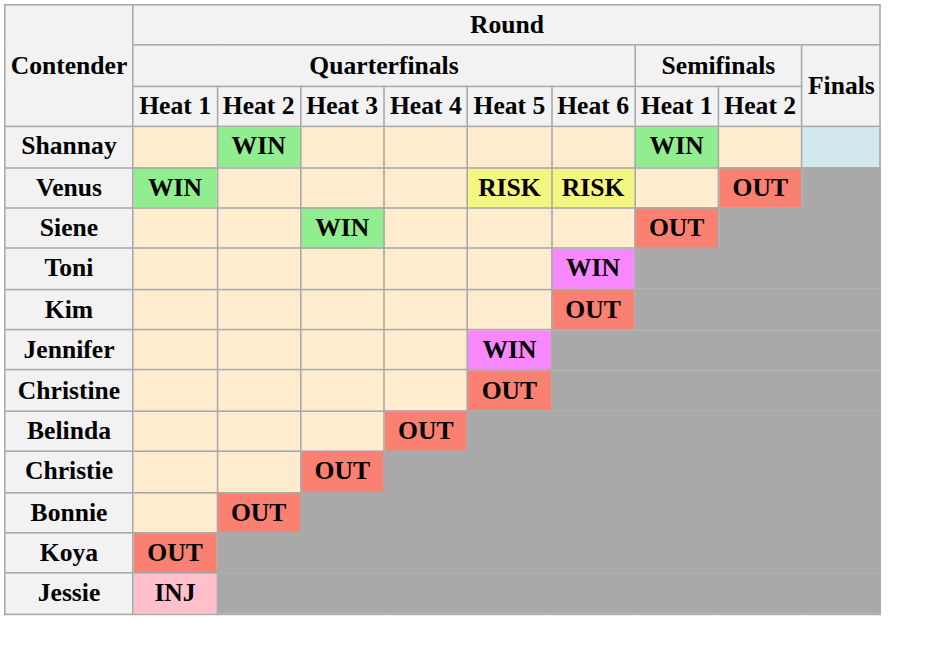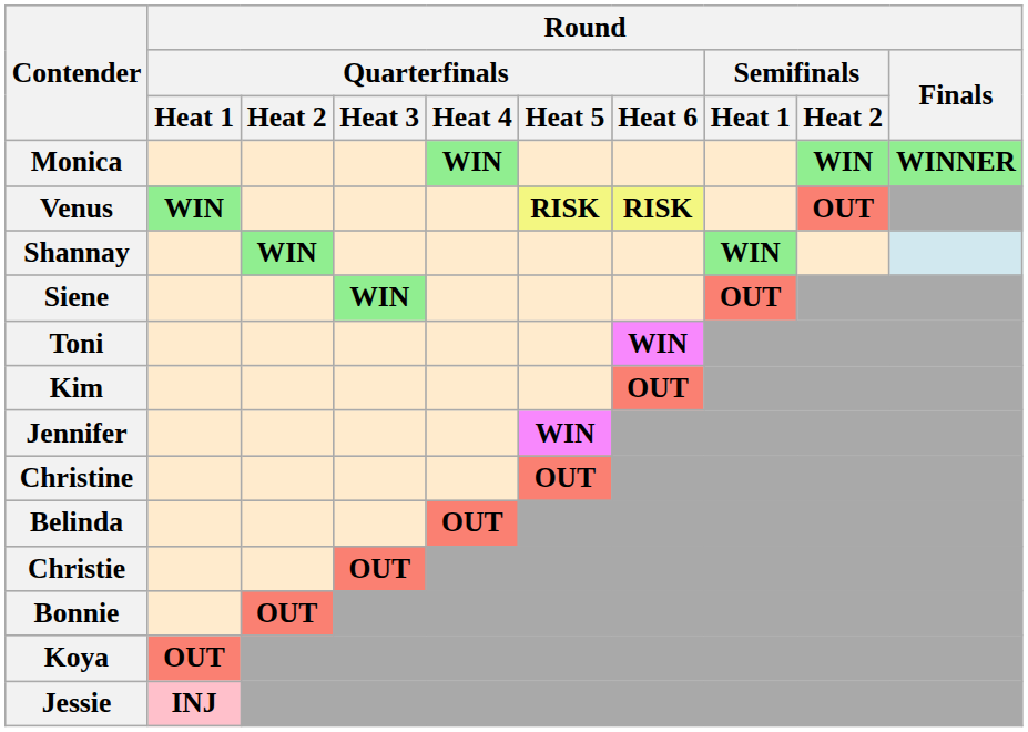 <table class="wikitable" style="text-align:center; ">
 <tr>
 <th rowspan=3>Contender</th>
 <th colspan=9>Round</th>
 </tr>
 <tr>
 <th colspan=6>Quarterfinals</th>
 <th colspan=2>Semifinals</th>
 <th rowspan=2>Finals</th>
 </tr>
 <tr>
 <th>Heat 1</th>
 <th>Heat 2</th>
 <th>Heat 3</th>
 <th>Heat 4</th>
 <th>Heat 5</th>
 <th>Heat 6</th>
 <th>Heat 1</th>
 <th>Heat 2</th>
 </tr>
 <tr>
-<th>Shannay</th>
+<th>Monica</th>
+<td bgcolor="#FFEBCD"></td>
+<td bgcolor="#FFEBCD"></td>
 <td bgcolor="#FFEBCD"></td>
 <td bgcolor="lightgreen"><strong>WIN</strong></td>
 <td bgcolor="#FFEBCD"></td>
 <td bgcolor="#FFEBCD"></td>
 <td bgcolor="#FFEBCD"></td>
-<td bgcolor="#FFEBCD"></td>
 <td bgcolor="lightgreen"><strong>WIN</strong></td>
-<td bgcolor="#FFEBCD"></td>
-<td style="background:#D1E8EF"><strong></strong></td>
+<td bgcolor="lightgreen"><strong>WINNER</strong></td>
 </tr>
 <tr>
 <th>Venus</th>
 <td bgcolor="lightgreen"><strong>WIN</strong></td>
 <td bgcolor="#FFEBCD"></td>
 <td bgcolor="#FFEBCD"></td>
 <td bgcolor="#FFEBCD"></td>
 <td bgcolor="#F3F781"><strong>RISK</strong></td>
 <td bgcolor="#F3F781"><strong>RISK</strong></td>
 <td bgcolor="#FFEBCD"></td>
 <td bgcolor=salmon><strong>OUT</strong></td>
 <td colspan="1" bgcolor="darkgrey"></td>
+</tr>
+<tr>
+<th>Shannay</th>
+<td bgcolor="#FFEBCD"></td>
+<td bgcolor="lightgreen"><strong>WIN</strong></td>
+<td bgcolor="#FFEBCD"></td>
+<td bgcolor="#FFEBCD"></td>
+<td bgcolor="#FFEBCD"></td>
+<td bgcolor="#FFEBCD"></td>
+<td bgcolor="lightgreen"><strong>WIN</strong></td>
+<td bgcolor="#FFEBCD"></td>
+<td style="background:#D1E8EF"><strong></strong></td>
 </tr>
 <tr>
 <th>Siene</th>
 <td bgcolor="#FFEBCD"></td>
 <td bgcolor="#FFEBCD"></td>
 <td bgcolor="lightgreen"><strong>WIN</strong></td>
 <td bgcolor="#FFEBCD"></td>
 <td bgcolor="#FFEBCD"></td>
 <td bgcolor="#FFEBCD"></td>
 <td bgcolor=salmon><strong>OUT</strong></td>
 <td colspan="2" bgcolor="darkgrey"></td>
 </tr>
 <tr>
 <th>Toni</th>
 <td bgcolor="#FFEBCD"></td>
 <td bgcolor="#FFEBCD"></td>
 <td bgcolor="#FFEBCD"></td>
 <td bgcolor="#FFEBCD"></td>
 <td bgcolor="#FFEBCD"></td>
 <td bgcolor="#F888FD"><strong>WIN</strong></td>
 <td colspan="3" bgcolor="darkgrey"></td>
 </tr>
 <tr>
 <th>Kim</th>
 <td bgcolor="#FFEBCD"></td>
 <td bgcolor="#FFEBCD"></td>
 <td bgcolor="#FFEBCD"></td>
 <td bgcolor="#FFEBCD"></td>
 <td bgcolor="#FFEBCD"></td>
 <td bgcolor=salmon><strong>OUT</strong></td>
 <td colspan="3" bgcolor="darkgrey"></td>
 </tr>
 <tr>
 <th>Jennifer</th>
 <td bgcolor="#FFEBCD"></td>
 <td bgcolor="#FFEBCD"></td>
 <td bgcolor="#FFEBCD"></td>
 <td bgcolor="#FFEBCD"></td>
 <td bgcolor="#F888FD"><strong>WIN</strong></td>
 <td colspan="4" bgcolor="darkgrey"></td>
 </tr>
 <tr>
 <th>Christine</th>
 <td bgcolor="#FFEBCD"></td>
 <td bgcolor="#FFEBCD"></td>
 <td bgcolor="#FFEBCD"></td>
 <td bgcolor="#FFEBCD"></td>
 <td bgcolor=salmon><strong>OUT</strong></td>
 <td colspan="4" bgcolor="darkgrey"></td>
 </tr>
 <tr>
 <th>Belinda</th>
 <td bgcolor="#FFEBCD"></td>
 <td bgcolor="#FFEBCD"></td>
 <td bgcolor="#FFEBCD"></td>
 <td bgcolor=salmon><strong>OUT</strong></td>
 <td colspan="5" bgcolor="darkgrey"></td>
 </tr>
 <tr>
 <th>Christie</th>
 <td bgcolor="#FFEBCD"></td>
 <td bgcolor="#FFEBCD"></td>
 <td bgcolor=salmon><strong>OUT</strong></td>
 <td colspan="6" bgcolor="darkgrey"></td>
 </tr>
 <tr>
 <th>Bonnie</th>
 <td bgcolor="#FFEBCD"></td>
 <td bgcolor=salmon><strong>OUT</strong></td>
 <td colspan="7" bgcolor="darkgrey"></td>
 </tr>
 <tr>
 <th>Koya</th>
 <td bgcolor=salmon><strong>OUT</strong></td>
 <td colspan="8" bgcolor="darkgrey"></td>
 </tr>
 <tr>
 <th>Jessie</th>
 <td style="background:pink;"><strong>INJ</strong></td>
 <td colspan="8" bgcolor="darkgrey"></td>
 </tr>
 </table>
